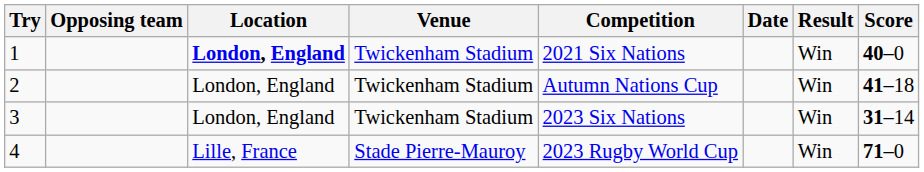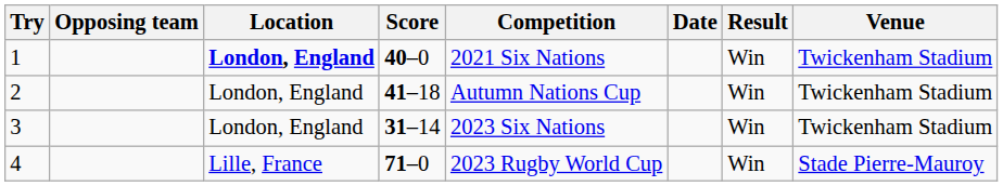 <table class="wikitable" style="font-size:100%">
 <tr>
 <th>Try</th>
 <th>Opposing team</th>
 <th>Location</th>
-<th>Venue</th>
+<th>Score</th>
 <th>Competition</th>
 <th>Date</th>
 <th>Result</th>
-<th>Score</th>
+<th>Venue</th>
 </tr>
 <tr>
 <td>1</td>
 <td></td>
 <td><strong><a href='#'>London</a>, <a href='#'>England</a></strong></td>
-<td><a href='#'>Twickenham Stadium</a></td>
+<td><strong>40</strong>–0</td>
 <td><a href='#'>2021 Six Nations</a></td>
 <td></td>
 <td>Win</td>
-<td><strong>40</strong>–0</td>
+<td><a href='#'>Twickenham Stadium</a></td>
 </tr>
 <tr>
 <td>2</td>
 <td></td>
 <td>London, England</td>
-<td>Twickenham Stadium</td>
+<td><strong>41</strong>–18</td>
 <td><a href='#'>Autumn Nations Cup</a></td>
 <td></td>
 <td>Win</td>
-<td><strong>41</strong>–18</td>
+<td>Twickenham Stadium</td>
 </tr>
 <tr>
 <td>3</td>
 <td></td>
 <td>London, England</td>
-<td>Twickenham Stadium</td>
+<td><strong>31</strong>–14</td>
 <td><a href='#'>2023 Six Nations</a></td>
 <td></td>
 <td>Win</td>
-<td><strong>31</strong>–14</td>
+<td>Twickenham Stadium</td>
 </tr>
 <tr>
 <td>4</td>
 <td></td>
 <td><a href='#'>Lille</a>, <a href='#'>France</a></td>
-<td><a href='#'>Stade Pierre-Mauroy</a></td>
+<td><strong>71</strong>–0</td>
 <td><a href='#'>2023 Rugby World Cup</a></td>
 <td></td>
 <td>Win</td>
-<td><strong>71</strong>–0</td>
+<td><a href='#'>Stade Pierre-Mauroy</a></td>
 </tr>
 </table>
